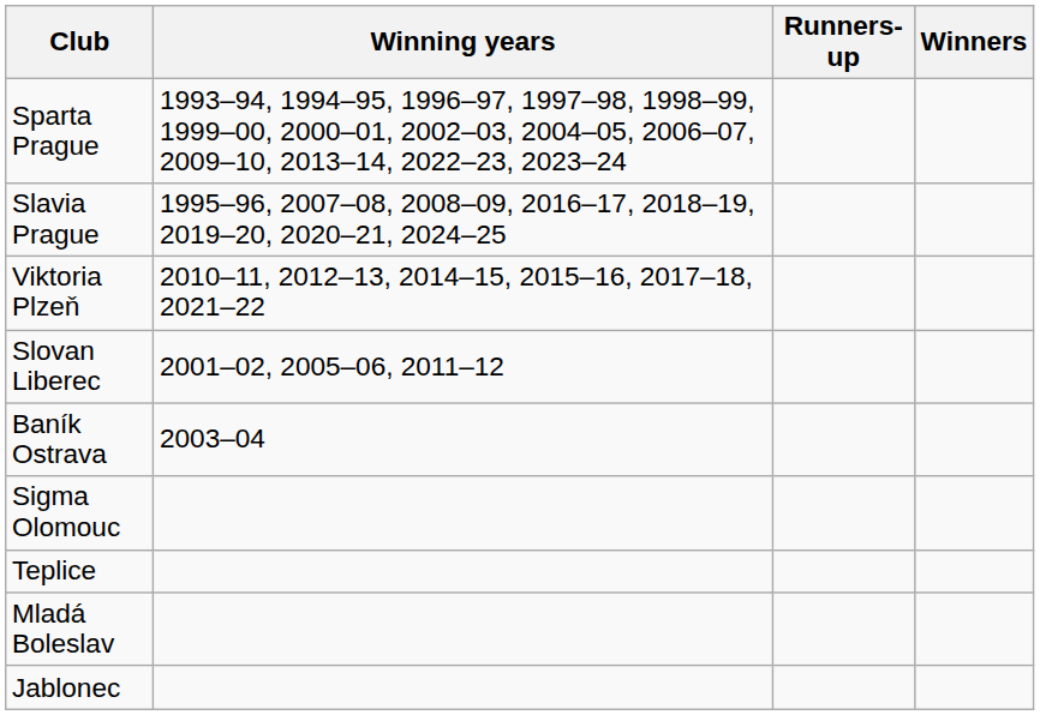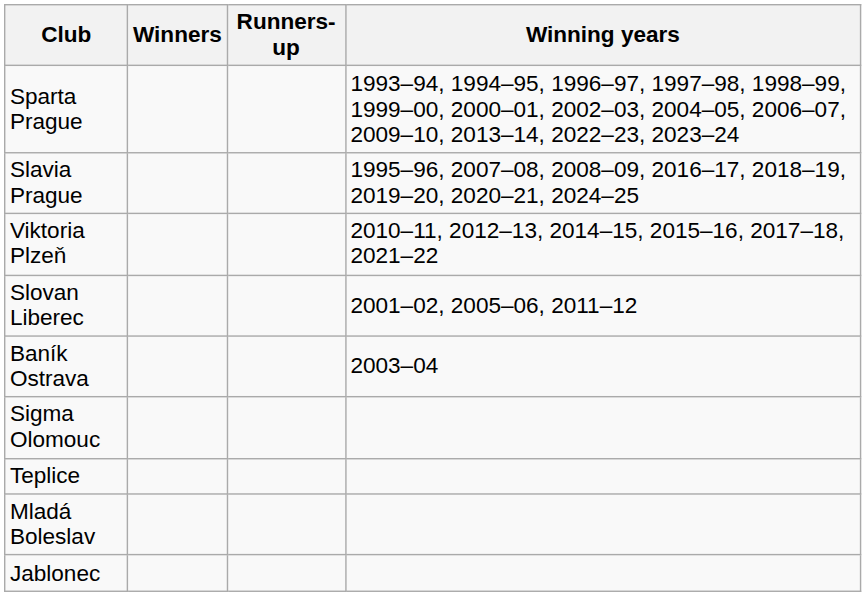 <table class="wikitable">
 <tr>
 <th>Club</th>
+<th>Winners</th>
+<th>Runners-up</th>
 <th>Winning years</th>
-<th>Runners-up</th>
-<th>Winners</th>
 </tr>
 <tr>
 <td>Sparta Prague</td>
-<td>1993–94, 1994–95, 1996–97, 1997–98, 1998–99, 1999–00, 2000–01, 2002–03, 2004–05, 2006–07, 2009–10, 2013–14, 2022–23, 2023–24</td>
 <td></td>
 <td></td>
+<td>1993–94, 1994–95, 1996–97, 1997–98, 1998–99, 1999–00, 2000–01, 2002–03, 2004–05, 2006–07, 2009–10, 2013–14, 2022–23, 2023–24</td>
 </tr>
 <tr>
 <td>Slavia Prague</td>
-<td>1995–96, 2007–08, 2008–09, 2016–17, 2018–19, 2019–20, 2020–21, 2024–25</td>
 <td></td>
 <td></td>
+<td>1995–96, 2007–08, 2008–09, 2016–17, 2018–19, 2019–20, 2020–21, 2024–25</td>
 </tr>
 <tr>
 <td>Viktoria Plzeň</td>
-<td>2010–11, 2012–13, 2014–15, 2015–16, 2017–18, 2021–22</td>
 <td></td>
 <td></td>
+<td>2010–11, 2012–13, 2014–15, 2015–16, 2017–18, 2021–22</td>
 </tr>
 <tr>
 <td>Slovan Liberec</td>
-<td>2001–02, 2005–06, 2011–12</td>
 <td></td>
 <td></td>
+<td>2001–02, 2005–06, 2011–12</td>
 </tr>
 <tr>
 <td>Baník Ostrava</td>
-<td>2003–04</td>
 <td></td>
 <td></td>
+<td>2003–04</td>
 </tr>
 <tr>
 <td>Sigma Olomouc</td>
 <td></td>
 <td></td>
 <td></td>
 </tr>
 <tr>
 <td>Teplice</td>
 <td></td>
 <td></td>
 <td></td>
 </tr>
 <tr>
 <td>Mladá Boleslav</td>
 <td></td>
 <td></td>
 <td></td>
 </tr>
 <tr>
 <td>Jablonec</td>
 <td></td>
 <td></td>
 <td></td>
 </tr>
 </table>
